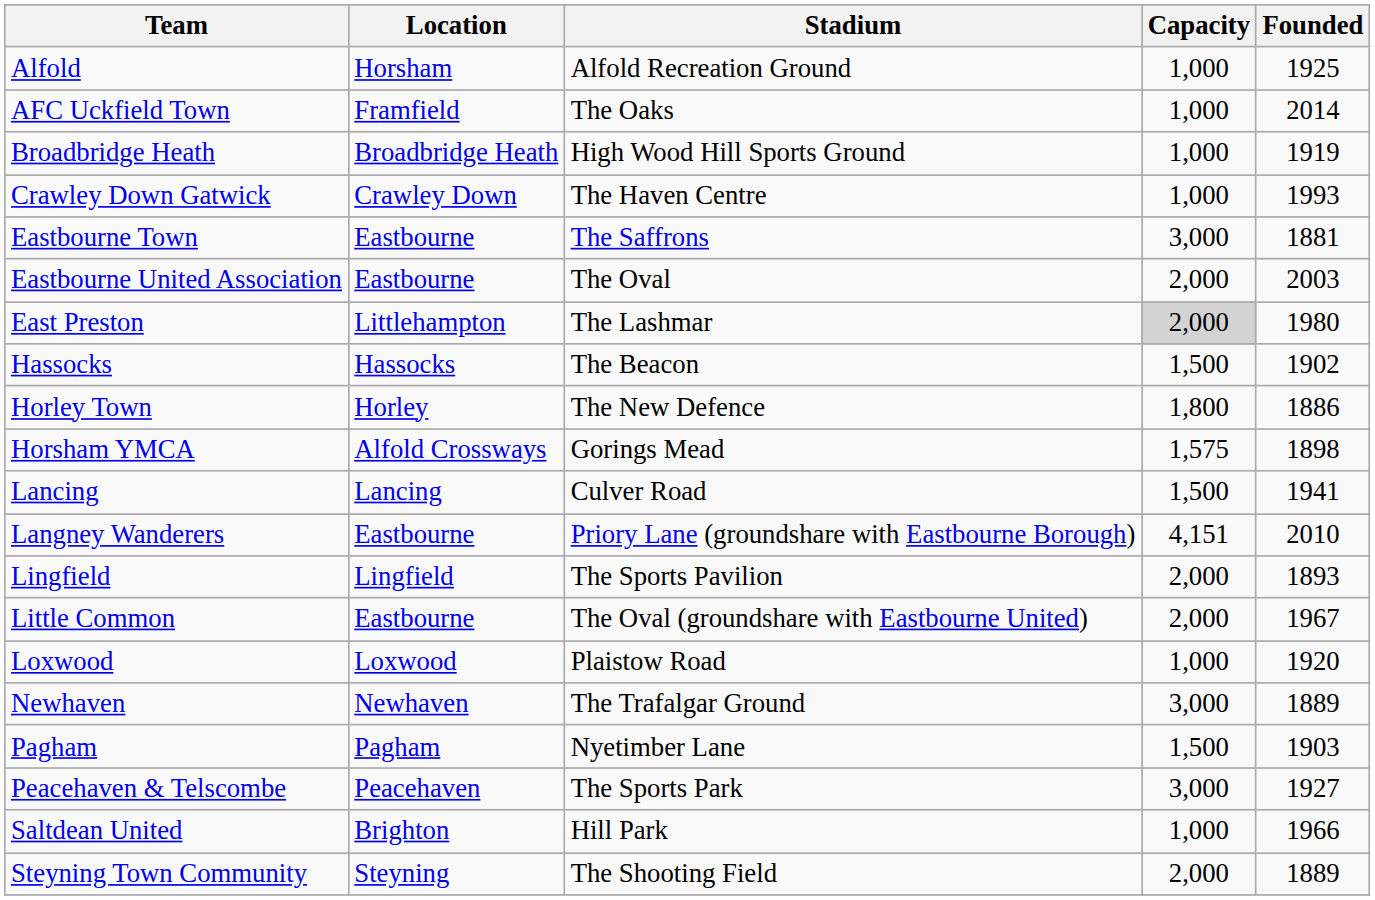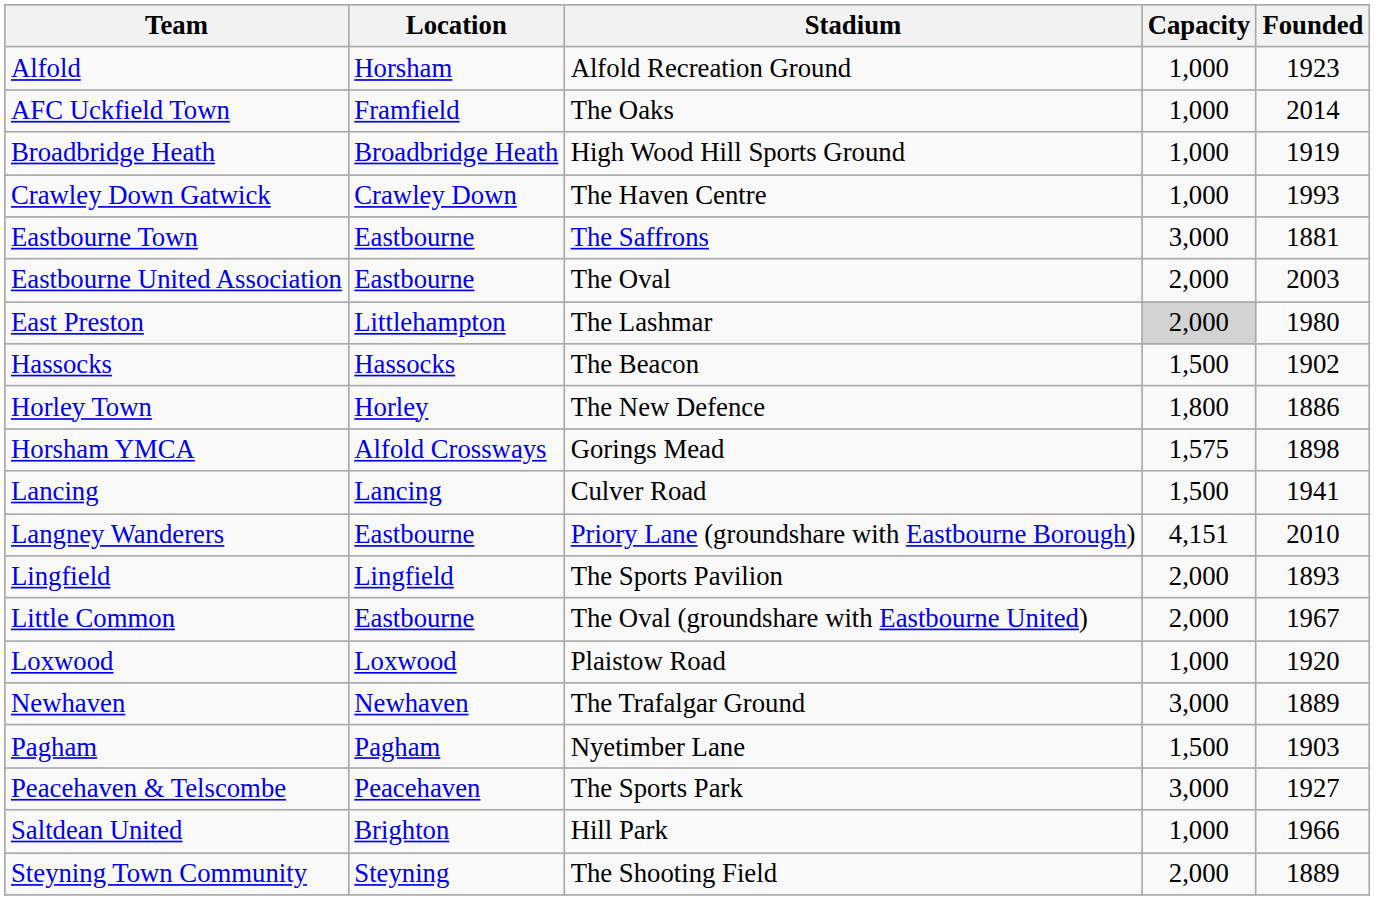 <table class="wikitable sortable">
 <tr>
 <th>Team</th>
 <th>Location</th>
 <th>Stadium</th>
 <th>Capacity</th>
 <th>Founded</th>
 </tr>
 <tr>
 <td><a href='#'>Alfold</a></td>
 <td><a href='#'>Horsham</a></td>
 <td>Alfold Recreation Ground</td>
 <td align="center">1,000</td>
-<td align="center">1925</td>
+<td align="center">1923</td>
 </tr>
 <tr>
 <td><a href='#'>AFC Uckfield Town</a></td>
 <td><a href='#'>Framfield</a></td>
 <td>The Oaks</td>
 <td align="center">1,000</td>
 <td align="center">2014</td>
 </tr>
 <tr>
 <td><a href='#'>Broadbridge Heath</a></td>
 <td><a href='#'>Broadbridge Heath</a></td>
 <td>High Wood Hill Sports Ground</td>
 <td align="center">1,000</td>
 <td align="center">1919</td>
 </tr>
 <tr>
 <td><a href='#'>Crawley Down Gatwick</a></td>
 <td><a href='#'>Crawley Down</a></td>
 <td>The Haven Centre</td>
 <td align="center">1,000</td>
 <td align="center">1993</td>
 </tr>
 <tr>
 <td><a href='#'>Eastbourne Town</a></td>
 <td><a href='#'>Eastbourne</a></td>
 <td><a href='#'>The Saffrons</a></td>
 <td align="center">3,000</td>
 <td align="center">1881</td>
 </tr>
 <tr>
 <td><a href='#'>Eastbourne United Association</a></td>
 <td><a href='#'>Eastbourne</a></td>
 <td>The Oval</td>
 <td align="center">2,000</td>
 <td align="center">2003</td>
 </tr>
 <tr>
 <td><a href='#'>East Preston</a></td>
 <td><a href='#'>Littlehampton</a> </td>
 <td>The Lashmar</td>
 <td align="center" style="background: lightgrey;">2,000</td>
 <td align="center">1980</td>
 </tr>
 <tr>
 <td><a href='#'>Hassocks</a></td>
 <td><a href='#'>Hassocks</a></td>
 <td>The Beacon</td>
 <td align="center">1,500</td>
 <td align="center">1902</td>
 </tr>
 <tr>
 <td><a href='#'>Horley Town</a></td>
 <td><a href='#'>Horley</a></td>
 <td>The New Defence</td>
 <td align="center">1,800</td>
 <td align="center">1886</td>
 </tr>
 <tr>
 <td><a href='#'>Horsham YMCA</a></td>
 <td><a href='#'>Alfold Crossways</a></td>
 <td>Gorings Mead</td>
 <td align="center">1,575</td>
 <td align="center">1898</td>
 </tr>
 <tr>
 <td><a href='#'>Lancing</a></td>
 <td><a href='#'>Lancing</a></td>
 <td>Culver Road</td>
 <td align="center">1,500</td>
 <td align="center">1941</td>
 </tr>
 <tr>
 <td><a href='#'>Langney Wanderers</a></td>
 <td><a href='#'>Eastbourne</a> </td>
 <td><a href='#'>Priory Lane</a> (groundshare with <a href='#'>Eastbourne Borough</a>)</td>
 <td align="center">4,151</td>
 <td align="center">2010</td>
 </tr>
 <tr>
 <td><a href='#'>Lingfield</a></td>
 <td><a href='#'>Lingfield</a></td>
 <td>The Sports Pavilion</td>
 <td align="center">2,000</td>
 <td align="center">1893</td>
 </tr>
 <tr>
 <td><a href='#'>Little Common</a></td>
 <td><a href='#'>Eastbourne</a></td>
 <td>The Oval (groundshare with <a href='#'>Eastbourne United</a>)</td>
 <td align="center">2,000</td>
 <td align="center">1967</td>
 </tr>
 <tr>
 <td><a href='#'>Loxwood</a></td>
 <td><a href='#'>Loxwood</a></td>
 <td>Plaistow Road</td>
 <td align="center">1,000</td>
 <td align="center">1920</td>
 </tr>
 <tr>
 <td><a href='#'>Newhaven</a></td>
 <td><a href='#'>Newhaven</a></td>
 <td>The Trafalgar Ground</td>
 <td align="center">3,000</td>
 <td align="center">1889</td>
 </tr>
 <tr>
 <td><a href='#'>Pagham</a></td>
 <td><a href='#'>Pagham</a></td>
 <td>Nyetimber Lane</td>
 <td align="center">1,500</td>
 <td align="center">1903</td>
 </tr>
 <tr>
 <td><a href='#'>Peacehaven & Telscombe</a></td>
 <td><a href='#'>Peacehaven</a></td>
 <td>The Sports Park</td>
 <td align="center">3,000</td>
 <td align="center">1927</td>
 </tr>
 <tr>
 <td><a href='#'>Saltdean United</a></td>
 <td><a href='#'>Brighton</a> </td>
 <td>Hill Park</td>
 <td align="center">1,000</td>
 <td align="center">1966</td>
 </tr>
 <tr>
 <td><a href='#'>Steyning Town Community</a></td>
 <td><a href='#'>Steyning</a></td>
 <td>The Shooting Field</td>
 <td align="center">2,000</td>
 <td align="center">1889</td>
 </tr>
 </table>
